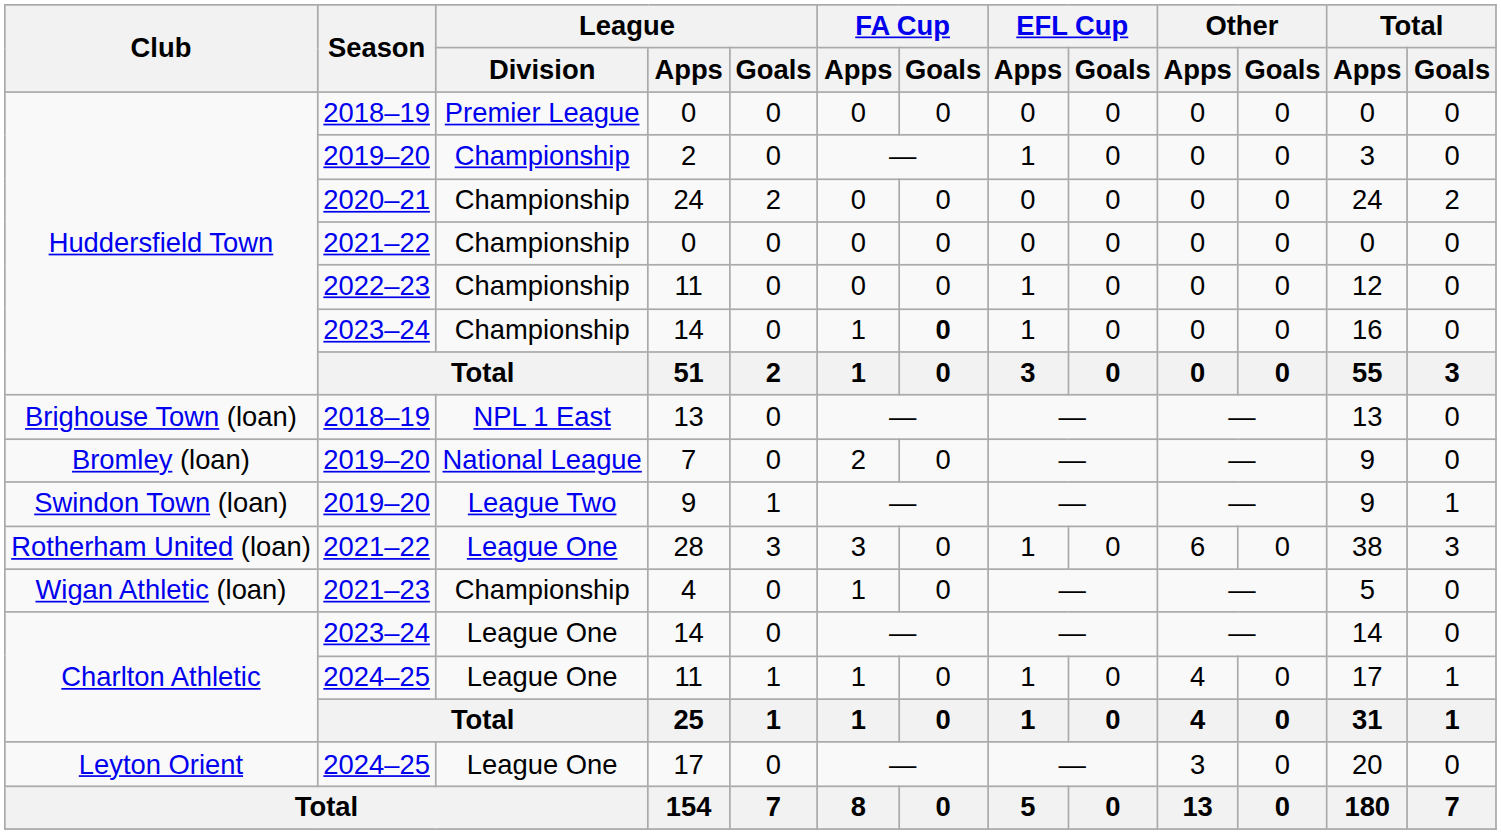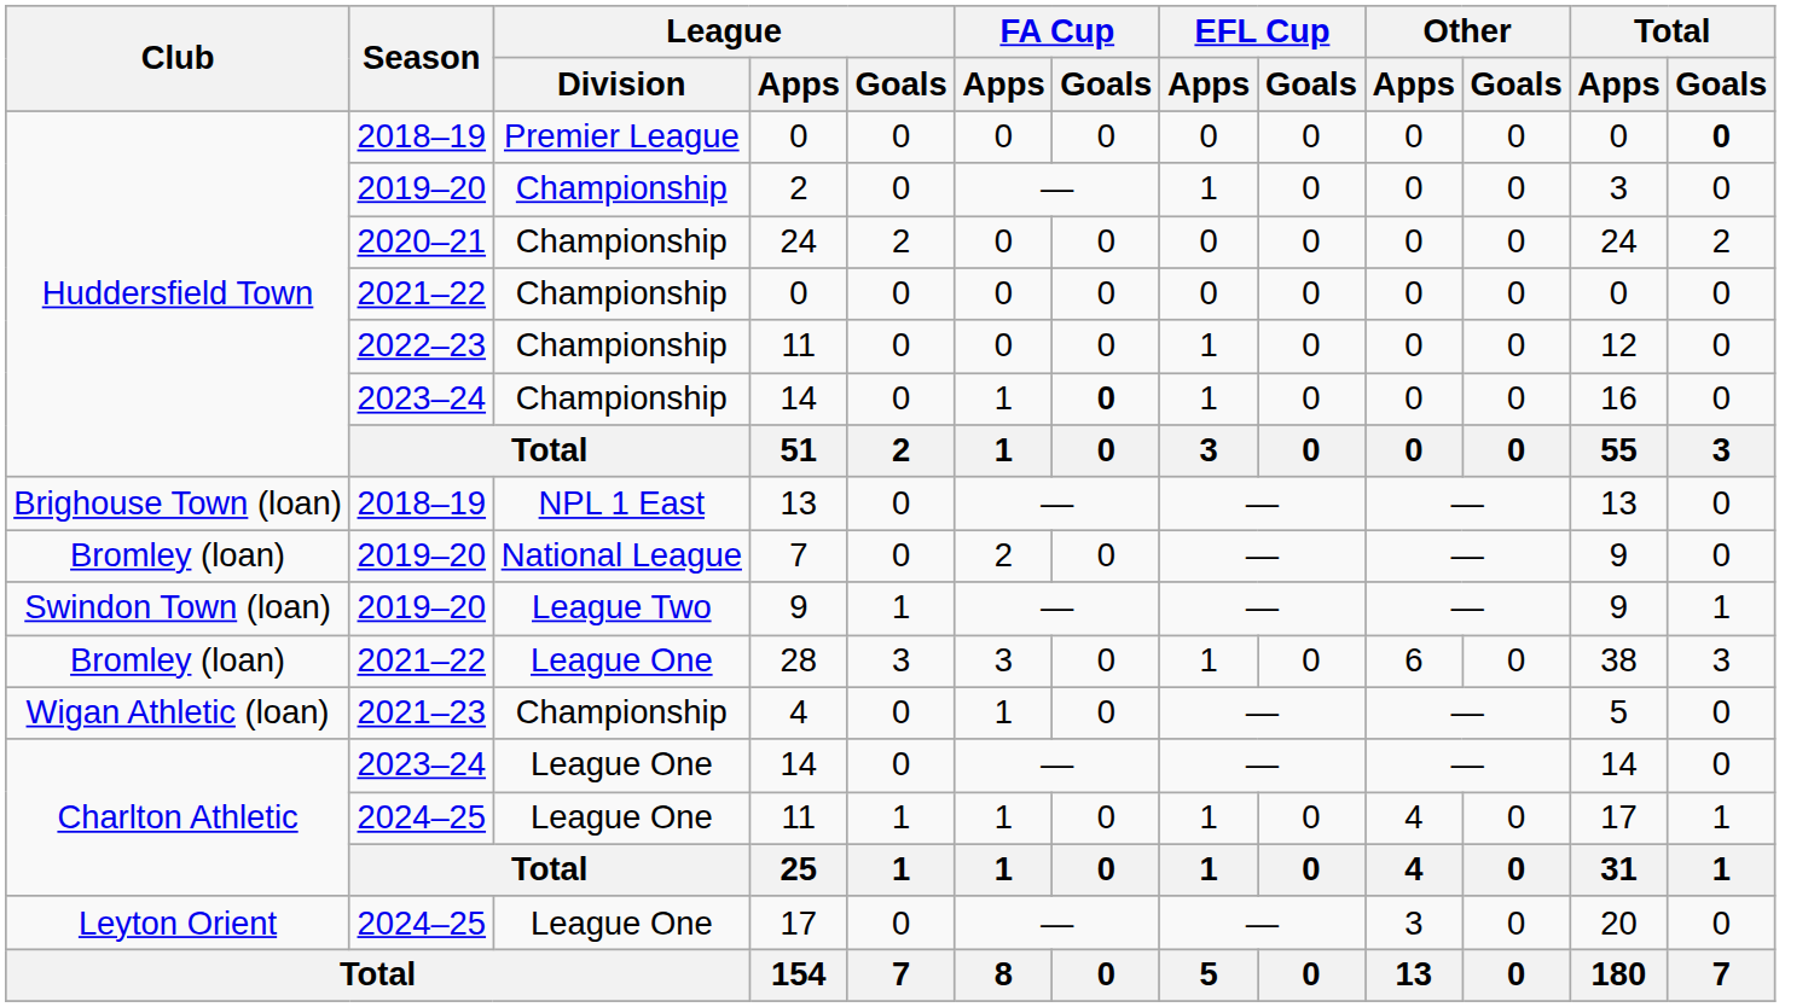 <table class="wikitable" style="text-align:center">
 <tr>
 <th rowspan="2">Club</th>
 <th rowspan="2">Season</th>
 <th colspan="3">League</th>
 <th colspan="2"><a href='#'>FA Cup</a></th>
 <th colspan="2"><a href='#'>EFL Cup</a></th>
 <th colspan="2">Other</th>
 <th colspan="2">Total</th>
 </tr>
 <tr>
 <th>Division</th>
 <th>Apps</th>
 <th>Goals</th>
 <th>Apps</th>
 <th>Goals</th>
 <th>Apps</th>
 <th>Goals</th>
 <th>Apps</th>
 <th>Goals</th>
 <th>Apps</th>
 <th>Goals</th>
 </tr>
 <tr>
 <td rowspan=7><a href='#'>Huddersfield Town</a></td>
 <td><a href='#'>2018–19</a></td>
 <td><a href='#'>Premier League</a></td>
 <td>0</td>
 <td>0</td>
 <td>0</td>
 <td>0</td>
 <td>0</td>
 <td>0</td>
 <td>0</td>
 <td>0</td>
 <td>0</td>
-<td>0</td>
+<td><strong>0</strong></td>
 </tr>
 <tr>
 <td><a href='#'>2019–20</a></td>
 <td><a href='#'>Championship</a></td>
 <td>2</td>
 <td>0</td>
 <td colspan=2>—</td>
 <td>1</td>
 <td>0</td>
 <td>0</td>
 <td>0</td>
 <td>3</td>
 <td>0</td>
 </tr>
 <tr>
 <td><a href='#'>2020–21</a></td>
 <td>Championship</td>
 <td>24</td>
 <td>2</td>
 <td>0</td>
 <td>0</td>
 <td>0</td>
 <td>0</td>
 <td>0</td>
 <td>0</td>
 <td>24</td>
 <td>2</td>
 </tr>
 <tr>
 <td><a href='#'>2021–22</a></td>
 <td>Championship</td>
 <td>0</td>
 <td>0</td>
 <td>0</td>
 <td>0</td>
 <td>0</td>
 <td>0</td>
 <td>0</td>
 <td>0</td>
 <td>0</td>
 <td>0</td>
 </tr>
 <tr>
 <td><a href='#'>2022–23</a></td>
 <td>Championship</td>
 <td>11</td>
 <td>0</td>
 <td>0</td>
 <td>0</td>
 <td>1</td>
 <td>0</td>
 <td>0</td>
 <td>0</td>
 <td>12</td>
 <td>0</td>
 </tr>
 <tr>
 <td><a href='#'>2023–24</a></td>
 <td>Championship</td>
 <td>14</td>
 <td>0</td>
 <td>1</td>
 <td><strong>0</strong></td>
 <td>1</td>
 <td>0</td>
 <td>0</td>
 <td>0</td>
 <td>16</td>
 <td>0</td>
 </tr>
 <tr>
 <th colspan=2>Total</th>
 <th>51</th>
 <th>2</th>
 <th>1</th>
 <th>0</th>
 <th>3</th>
 <th>0</th>
 <th>0</th>
 <th>0</th>
 <th>55</th>
 <th>3</th>
 </tr>
 <tr>
 <td><a href='#'>Brighouse Town</a> (loan)</td>
 <td><a href='#'>2018–19</a></td>
 <td><a href='#'>NPL 1 East</a></td>
 <td>13</td>
 <td>0</td>
 <td colspan=2>—</td>
 <td colspan=2>—</td>
 <td colspan=2>—</td>
 <td>13</td>
 <td>0</td>
 </tr>
 <tr>
 <td><a href='#'>Bromley</a> (loan)</td>
 <td><a href='#'>2019–20</a></td>
 <td><a href='#'>National League</a></td>
 <td>7</td>
 <td>0</td>
 <td>2</td>
 <td>0</td>
 <td colspan=2>—</td>
 <td colspan=2>—</td>
 <td>9</td>
 <td>0</td>
 </tr>
 <tr>
 <td><a href='#'>Swindon Town</a> (loan)</td>
 <td><a href='#'>2019–20</a></td>
 <td><a href='#'>League Two</a></td>
 <td>9</td>
 <td>1</td>
 <td colspan=2>—</td>
 <td colspan=2>—</td>
 <td colspan=2>—</td>
 <td>9</td>
 <td>1</td>
 </tr>
 <tr>
-<td><a href='#'>Rotherham United</a> (loan)</td>
+<td><a href='#'>Bromley</a> (loan)</td>
 <td><a href='#'>2021–22</a></td>
 <td><a href='#'>League One</a></td>
 <td>28</td>
 <td>3</td>
 <td>3</td>
 <td>0</td>
 <td>1</td>
 <td>0</td>
 <td>6</td>
 <td>0</td>
 <td>38</td>
 <td>3</td>
 </tr>
 <tr>
 <td><a href='#'>Wigan Athletic</a> (loan)</td>
 <td><a href='#'>2021–23</a></td>
 <td>Championship</td>
 <td>4</td>
 <td>0</td>
 <td>1</td>
 <td>0</td>
 <td colspan=2>—</td>
 <td colspan=2>—</td>
 <td>5</td>
 <td>0</td>
 </tr>
 <tr>
 <td rowspan=3><a href='#'>Charlton Athletic</a></td>
 <td><a href='#'>2023–24</a></td>
 <td>League One</td>
 <td>14</td>
 <td>0</td>
 <td colspan=2>—</td>
 <td colspan=2>—</td>
 <td colspan=2>—</td>
 <td>14</td>
 <td>0</td>
 </tr>
 <tr>
 <td><a href='#'>2024–25</a></td>
 <td>League One</td>
 <td>11</td>
 <td>1</td>
 <td>1</td>
 <td>0</td>
 <td>1</td>
 <td>0</td>
 <td>4</td>
 <td>0</td>
 <td>17</td>
 <td>1</td>
 </tr>
 <tr>
 <th colspan=2>Total</th>
 <th>25</th>
 <th>1</th>
 <th>1</th>
 <th>0</th>
 <th>1</th>
 <th>0</th>
 <th>4</th>
 <th>0</th>
 <th>31</th>
 <th>1</th>
 </tr>
 <tr>
 <td><a href='#'>Leyton Orient</a></td>
 <td><a href='#'>2024–25</a></td>
 <td>League One</td>
 <td>17</td>
 <td>0</td>
 <td colspan=2>—</td>
 <td colspan=2>—</td>
 <td>3</td>
 <td>0</td>
 <td>20</td>
 <td>0</td>
 </tr>
 <tr>
 <th colspan=3>Total</th>
 <th>154</th>
 <th>7</th>
 <th>8</th>
 <th>0</th>
 <th>5</th>
 <th>0</th>
 <th>13</th>
 <th>0</th>
 <th>180</th>
 <th>7</th>
 </tr>
 </table>
